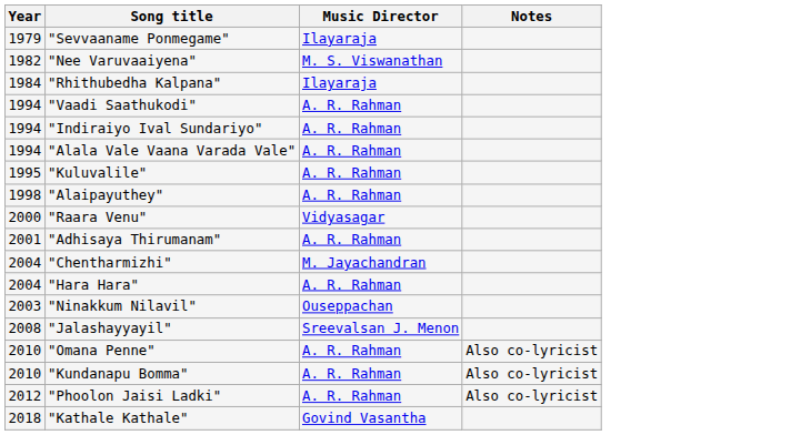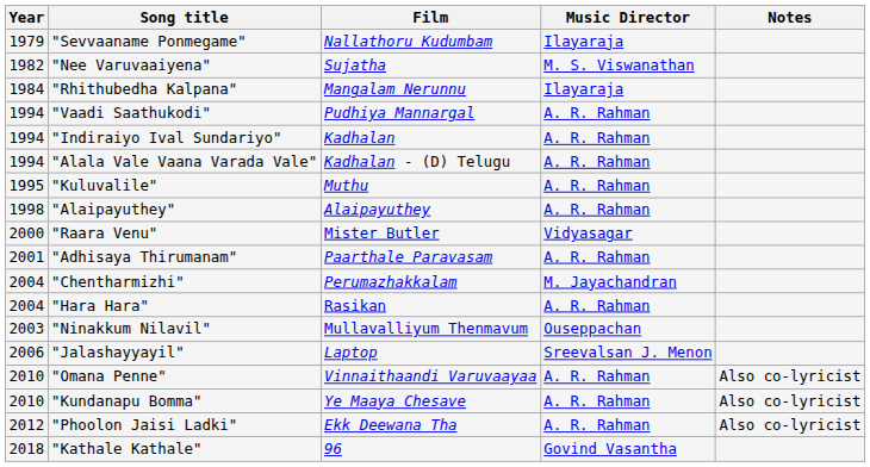 <table class="wikitable sortable" style="background:#f5f5f5;">
 <tr>
 <th>Year</th>
 <th>Song title</th>
+<th>Film</th>
 <th>Music Director</th>
 <th>Notes</th>
 </tr>
 <tr>
 <td>1979</td>
 <td>"Sevvaaname Ponmegame"</td>
+<td><em><a href='#'>Nallathoru Kudumbam</a></em></td>
 <td><a href='#'>Ilayaraja</a></td>
 <td></td>
 </tr>
 <tr>
 <td>1982</td>
 <td>"Nee Varuvaaiyena"</td>
+<td><em><a href='#'>Sujatha</a></em></td>
 <td><a href='#'>M. S. Viswanathan</a></td>
 <td></td>
 </tr>
 <tr>
 <td>1984</td>
 <td>"Rhithubedha Kalpana"</td>
+<td><em><a href='#'>Mangalam Nerunnu</a></em></td>
 <td><a href='#'>Ilayaraja</a></td>
 <td></td>
 </tr>
 <tr>
 <td>1994</td>
 <td>"Vaadi Saathukodi"</td>
+<td><em><a href='#'>Pudhiya Mannargal</a></em></td>
 <td><a href='#'>A. R. Rahman</a></td>
 <td></td>
 </tr>
 <tr>
 <td>1994</td>
 <td>"Indiraiyo Ival Sundariyo"</td>
+<td><em><a href='#'>Kadhalan</a></em></td>
 <td><a href='#'>A. R. Rahman</a></td>
 <td></td>
 </tr>
 <tr>
 <td>1994</td>
 <td>"Alala Vale Vaana Varada Vale"</td>
+<td><em><a href='#'>Kadhalan</a></em> - (D) Telugu</td>
 <td><a href='#'>A. R. Rahman</a></td>
 <td></td>
 </tr>
 <tr>
 <td>1995</td>
 <td>"Kuluvalile"</td>
+<td><em><a href='#'>Muthu</a></em></td>
 <td><a href='#'>A. R. Rahman</a></td>
 <td></td>
 </tr>
 <tr>
 <td>1998</td>
 <td>"Alaipayuthey"</td>
+<td><em><a href='#'>Alaipayuthey</a></em></td>
 <td><a href='#'>A. R. Rahman</a></td>
 <td></td>
 </tr>
 <tr>
 <td>2000</td>
 <td>"Raara Venu"</td>
+<td><a href='#'>Mister Butler</a></td>
 <td><a href='#'>Vidyasagar</a></td>
 <td></td>
 </tr>
 <tr>
 <td>2001</td>
 <td>"Adhisaya Thirumanam"</td>
+<td><em><a href='#'>Paarthale Paravasam</a></em></td>
 <td><a href='#'>A. R. Rahman</a></td>
 <td></td>
 </tr>
 <tr>
 <td>2004</td>
 <td>"Chentharmizhi"</td>
+<td><em><a href='#'>Perumazhakkalam</a></em></td>
 <td><a href='#'>M. Jayachandran</a></td>
 <td></td>
 </tr>
 <tr>
 <td>2004</td>
 <td>"Hara Hara"</td>
+<td><a href='#'>Rasikan</a></td>
 <td><a href='#'>A. R. Rahman</a></td>
 <td></td>
 </tr>
 <tr>
 <td>2003</td>
 <td>"Ninakkum Nilavil"</td>
+<td><a href='#'>Mullavalliyum Thenmavum</a></td>
 <td><a href='#'>Ouseppachan</a></td>
 <td></td>
 </tr>
 <tr>
-<td>2008</td>
+<td>2006</td>
 <td>"Jalashayyayil"</td>
+<td><em><a href='#'>Laptop</a></em></td>
 <td><a href='#'>Sreevalsan J. Menon</a></td>
 <td></td>
 </tr>
 <tr>
 <td>2010</td>
 <td>"Omana Penne"</td>
+<td><em><a href='#'>Vinnaithaandi Varuvaayaa</a></em></td>
 <td><a href='#'>A. R. Rahman</a></td>
 <td>Also co-lyricist</td>
 </tr>
 <tr>
 <td>2010</td>
 <td>"Kundanapu Bomma"</td>
+<td><em><a href='#'>Ye Maaya Chesave</a></em></td>
 <td><a href='#'>A. R. Rahman</a></td>
 <td>Also co-lyricist</td>
 </tr>
 <tr>
 <td>2012</td>
 <td>"Phoolon Jaisi Ladki"</td>
+<td><em><a href='#'>Ekk Deewana Tha</a></em></td>
 <td><a href='#'>A. R. Rahman</a></td>
 <td>Also co-lyricist</td>
 </tr>
 <tr>
 <td>2018</td>
 <td>"Kathale Kathale"</td>
+<td><em><a href='#'>96</a></em></td>
 <td><a href='#'>Govind Vasantha</a></td>
 <td></td>
 </tr>
 </table>
